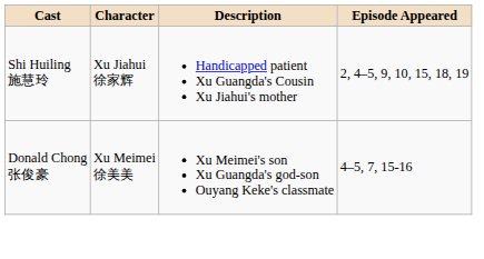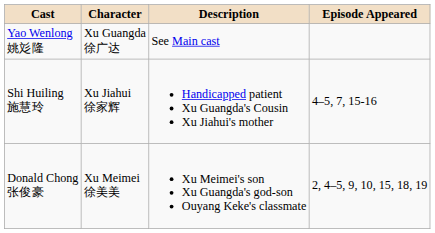 <table class="wikitable">
 <tr>
 <th style="background:#f2dfc6">Cast</th>
 <th style="background:#f2dfc6">Character</th>
 <th style="background:#f2dfc6">Description</th>
 <th style="background:#f2dfc6">Episode Appeared</th>
 </tr>
 <tr>
+<td><a href='#'>Yao Wenlong</a> <br> 姚彣隆</td>
+<td>Xu Guangda <br> 徐广达</td>
+<td>See <a href='#'>Main cast</a></td>
+<td></td>
+</tr>
+<tr>
 <td>Shi Huiling <br> 施慧玲</td>
 <td>Xu Jiahui <br> 徐家辉</td>
 <td><br><ul><li><a href='#'>Handicapped</a> patient</li><li>Xu Guangda's Cousin</li><li>Xu Jiahui's mother</li></ul></td>
-<td>2, 4–5, 9, 10, 15, 18, 19</td>
+<td>4–5, 7, 15-16</td>
 </tr>
 <tr>
 <td>Donald Chong <br> 张俊豪</td>
 <td>Xu Meimei <br> 徐美美</td>
 <td><br><ul><li>Xu Meimei's son</li><li>Xu Guangda's god-son</li><li>Ouyang Keke's classmate</li></ul></td>
-<td>4–5, 7, 15-16</td>
+<td>2, 4–5, 9, 10, 15, 18, 19</td>
 </tr>
 </table>
